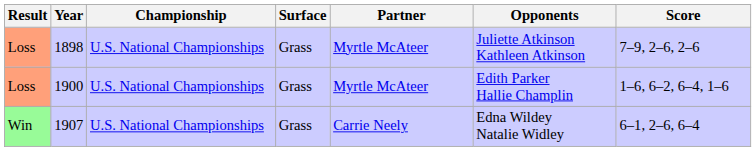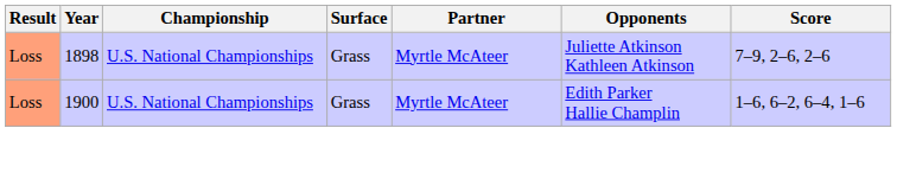 <table class="sortable wikitable">
 <tr>
 <th style="width:40px">Result</th>
 <th style="width:30px">Year</th>
 <th style="width:200px">Championship</th>
 <th style="width:50px">Surface</th>
 <th style="width:150px">Partner</th>
 <th style="width:150px">Opponents</th>
 <th style="width:140px" class="unsortable">Score</th>
 </tr>
 <tr style="background:#ccf;">
 <td style="background:#ffa07a;">Loss</td>
 <td>1898</td>
 <td><a href='#'>U.S. National Championships</a></td>
 <td>Grass</td>
 <td> <a href='#'>Myrtle McAteer</a></td>
 <td> <a href='#'>Juliette Atkinson</a><br>  <a href='#'>Kathleen Atkinson</a></td>
 <td>7–9, 2–6, 2–6</td>
 </tr>
 <tr style="background:#ccf;">
 <td style="background:#ffa07a;">Loss</td>
 <td>1900</td>
 <td><a href='#'>U.S. National Championships</a></td>
 <td>Grass</td>
 <td> <a href='#'>Myrtle McAteer</a></td>
 <td> <a href='#'>Edith Parker</a> <br>  <a href='#'>Hallie Champlin</a></td>
 <td>1–6, 6–2, 6–4, 1–6</td>
 </tr>
-<tr style="background:#ccf;">
-<td style="background:#98fb98;">Win</td>
-<td>1907</td>
-<td><a href='#'>U.S. National Championships</a></td>
-<td>Grass</td>
-<td> <a href='#'>Carrie Neely</a></td>
-<td> Edna Wildey<br>  Natalie Widley</td>
-<td>6–1, 2–6, 6–4</td>
-</tr>
 </table>
